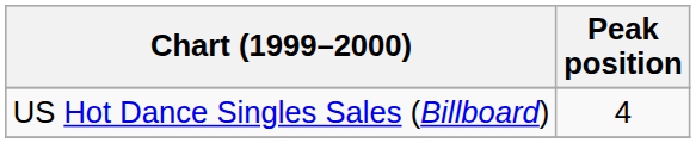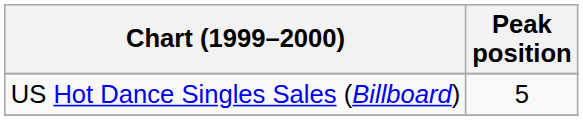 <table class="wikitable sortable">
 <tr>
 <th>Chart (1999–2000)</th>
 <th>Peak<br>position</th>
 </tr>
 <tr>
 </tr>
 <tr>
 <td>US <a href='#'>Hot Dance Singles Sales</a> (<em><a href='#'>Billboard</a></em>)</td>
-<td align="center">4</td>
+<td align="center">5</td>
 </tr>
 <tr>
 </tr>
 </table>
